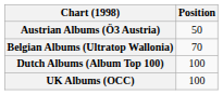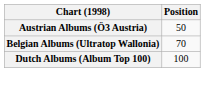 <table class="wikitable plainrowheaders sortable" style="text-align:center;">
 <tr>
 <th scope="col">Chart (1998)</th>
 <th scope="col">Position</th>
 </tr>
 <tr>
 <th scope="row">Austrian Albums (Ö3 Austria)</th>
 <td>50</td>
 </tr>
 <tr>
 <th scope="row">Belgian Albums (Ultratop Wallonia)</th>
 <td>70</td>
 </tr>
 <tr>
 <th scope="row">Dutch Albums (Album Top 100)</th>
 <td>100</td>
 </tr>
-<tr>
-<th scope="row">UK Albums (OCC)</th>
-<td>100</td>
-</tr>
 </table>
